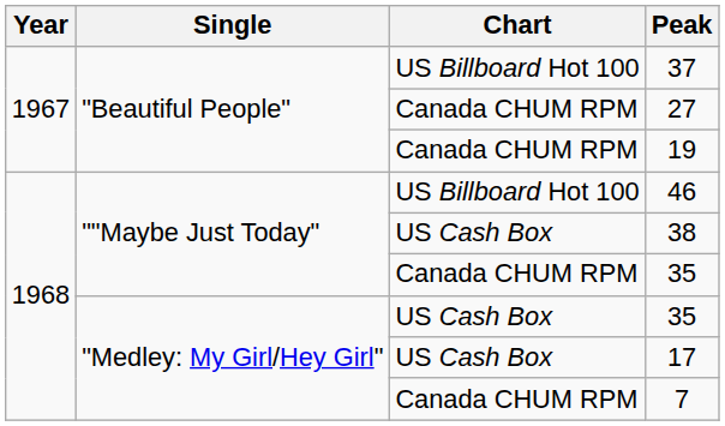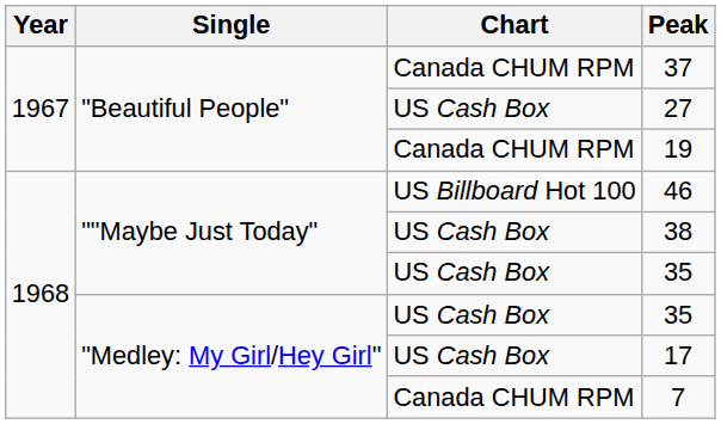 <table class="wikitable">
 <tr>
 <th>Year</th>
 <th>Single</th>
 <th>Chart</th>
 <th>Peak</th>
 </tr>
 <tr>
 <td rowspan="3">1967</td>
 <td rowspan="3">"Beautiful People"</td>
-<td>US <em>Billboard</em> Hot 100</td>
+<td>Canada CHUM RPM</td>
 <td align="center">37</td>
 </tr>
 <tr>
-<td>Canada CHUM RPM</td>
+<td>US <em>Cash Box</em></td>
 <td align="center">27</td>
 </tr>
 <tr>
 <td>Canada CHUM RPM</td>
 <td align="center">19</td>
 </tr>
 <tr>
 <td rowspan="6">1968</td>
 <td rowspan="3">""Maybe Just Today"</td>
 <td align="center">US <em>Billboard</em> Hot 100</td>
 <td align="center">46</td>
 </tr>
 <tr>
 <td>US <em>Cash Box</em></td>
 <td align="center">38</td>
 </tr>
 <tr>
-<td>Canada CHUM RPM</td>
+<td>US <em>Cash Box</em></td>
 <td align="center">35</td>
 </tr>
 <tr>
 <td rowspan="3">"Medley: <a href='#'>My Girl</a>/<a href='#'>Hey Girl</a>"</td>
 <td>US <em>Cash Box</em></td>
 <td align="center">35</td>
 </tr>
 <tr>
 <td>US <em>Cash Box</em></td>
 <td align="center">17</td>
 </tr>
 <tr>
 <td>Canada CHUM RPM</td>
 <td align="center">7</td>
 </tr>
 </table>
